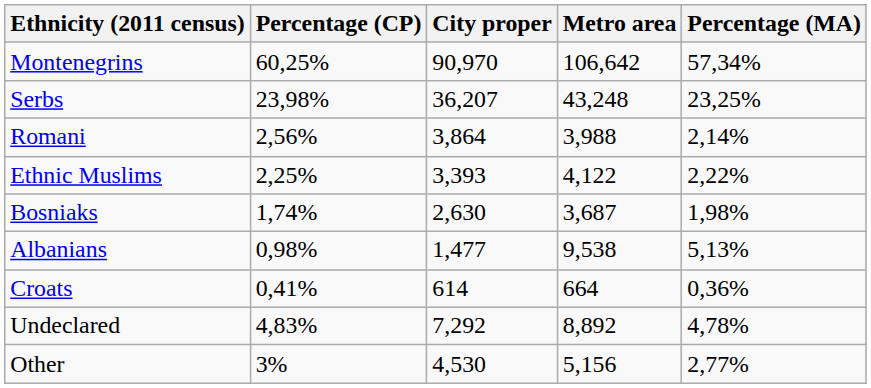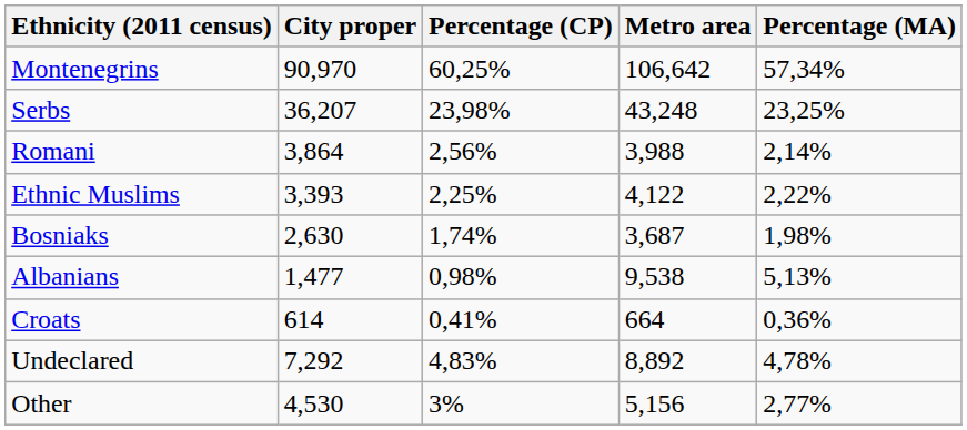 <table class="wikitable">
 <tr>
 <th>Ethnicity (2011 census)</th>
+<th>City proper</th>
 <th>Percentage (CP)</th>
-<th>City proper</th>
 <th>Metro area</th>
 <th>Percentage (MA)</th>
 </tr>
 <tr>
 <td><a href='#'>Montenegrins</a></td>
+<td>90,970</td>
 <td>60,25%</td>
-<td>90,970</td>
 <td>106,642</td>
 <td>57,34%</td>
 </tr>
 <tr>
 <td><a href='#'>Serbs</a></td>
+<td>36,207</td>
 <td>23,98%</td>
-<td>36,207</td>
 <td>43,248</td>
 <td>23,25%</td>
 </tr>
 <tr>
 <td><a href='#'>Romani</a></td>
+<td>3,864</td>
 <td>2,56%</td>
-<td>3,864</td>
 <td>3,988</td>
 <td>2,14%</td>
 </tr>
 <tr>
 <td><a href='#'>Ethnic Muslims</a></td>
+<td>3,393</td>
 <td>2,25%</td>
-<td>3,393</td>
 <td>4,122</td>
 <td>2,22%</td>
 </tr>
 <tr>
 <td><a href='#'>Bosniaks</a></td>
+<td>2,630</td>
 <td>1,74%</td>
-<td>2,630</td>
 <td>3,687</td>
 <td>1,98%</td>
 </tr>
 <tr>
 <td><a href='#'>Albanians</a></td>
+<td>1,477</td>
 <td>0,98%</td>
-<td>1,477</td>
 <td>9,538</td>
 <td>5,13%</td>
 </tr>
 <tr>
 <td><a href='#'>Croats</a></td>
+<td>614</td>
 <td>0,41%</td>
-<td>614</td>
 <td>664</td>
 <td>0,36%</td>
 </tr>
 <tr>
 <td>Undeclared</td>
+<td>7,292</td>
 <td>4,83%</td>
-<td>7,292</td>
 <td>8,892</td>
 <td>4,78%</td>
 </tr>
 <tr>
 <td>Other</td>
+<td>4,530</td>
 <td>3%</td>
-<td>4,530</td>
 <td>5,156</td>
 <td>2,77%</td>
 </tr>
 </table>
